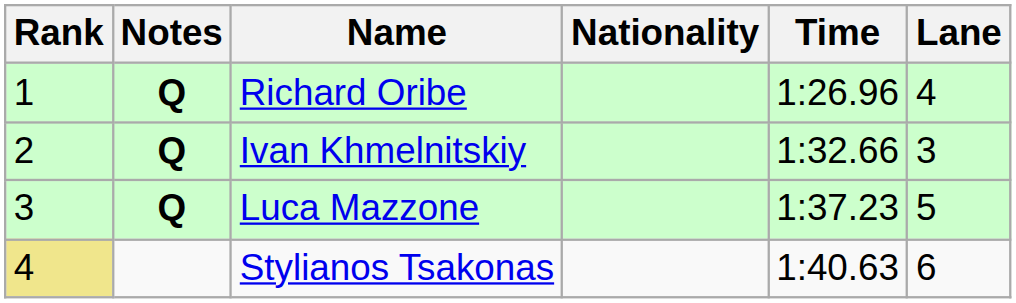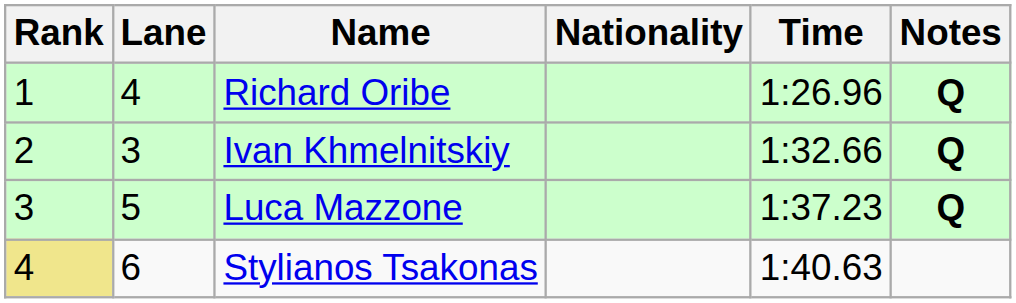 <table class="wikitable">
 <tr>
 <th>Rank</th>
-<th>Notes</th>
+<th>Lane</th>
 <th>Name</th>
 <th>Nationality</th>
 <th>Time</th>
-<th>Lane</th>
+<th>Notes</th>
 </tr>
 <tr style="background:#ccffcc;">
 <td>1</td>
-<td style="text-align:center;"><strong>Q</strong></td>
+<td>4</td>
 <td><a href='#'>Richard Oribe</a></td>
 <td></td>
 <td>1:26.96</td>
-<td>4</td>
+<td style="text-align:center;"><strong>Q</strong></td>
 </tr>
 <tr style="background:#ccffcc;">
 <td>2</td>
-<td style="text-align:center;"><strong>Q</strong></td>
+<td>3</td>
 <td><a href='#'>Ivan Khmelnitskiy</a></td>
 <td></td>
 <td>1:32.66</td>
-<td>3</td>
+<td style="text-align:center;"><strong>Q</strong></td>
 </tr>
 <tr style="background:#ccffcc;">
 <td>3</td>
-<td style="text-align:center;"><strong>Q</strong></td>
+<td>5</td>
 <td><a href='#'>Luca Mazzone</a></td>
 <td></td>
 <td>1:37.23</td>
-<td>5</td>
+<td style="text-align:center;"><strong>Q</strong></td>
 </tr>
 <tr>
 <td style="background: khaki;">4</td>
-<td></td>
+<td>6</td>
 <td><a href='#'>Stylianos Tsakonas</a></td>
 <td></td>
 <td>1:40.63</td>
-<td>6</td>
+<td></td>
 </tr>
 </table>
